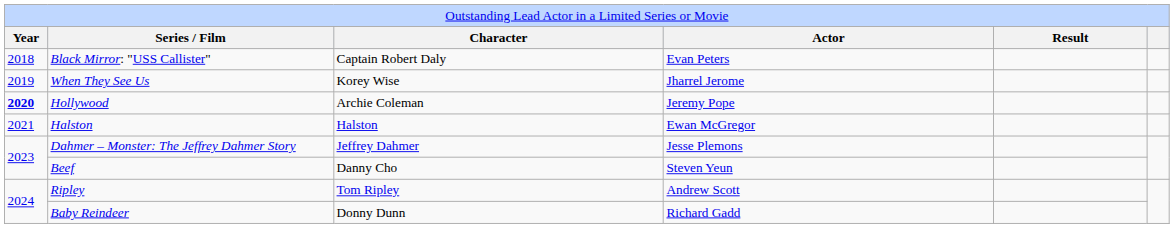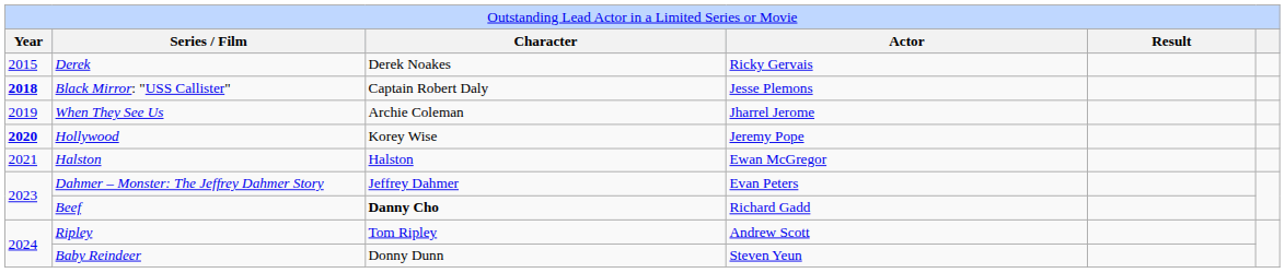 <table class="wikitable plainrowheaders" style="font-size: 90%" width=80%>
 <tr ---- bgcolor="#bfd7ff">
 <td colspan=6 align=center><a href='#'>Outstanding Lead Actor in a Limited Series or Movie</a></td>
 </tr>
 <tr ---- bgcolor="#bfd7ff">
 <th scope="col" style="width:1%;">Year</th>
 <th scope="col" style="width:13%;">Series / Film</th>
 <th scope="col" style="width:15%;">Character</th>
 <th scope="col" style="width:15%;">Actor</th>
 <th scope="col" style="width:7%;">Result</th>
 <th scope="col" style="width:1%;"></th>
 </tr>
 <tr>
-<td><a href='#'>2018</a></td>
+<td><a href='#'>2015</a></td>
+<td><em><a href='#'>Derek</a></em></td>
+<td>Derek Noakes</td>
+<td><a href='#'>Ricky Gervais</a></td>
+<td></td>
+<td></td>
+</tr>
+<tr>
+<td><strong><a href='#'>2018</a></strong></td>
 <td><em><a href='#'>Black Mirror</a></em>: "<a href='#'>USS Callister</a>"</td>
 <td>Captain Robert Daly</td>
-<td><a href='#'>Evan Peters</a></td>
+<td><a href='#'>Jesse Plemons</a></td>
 <td></td>
 <td></td>
 </tr>
 <tr>
 <td><a href='#'>2019</a></td>
 <td><em><a href='#'>When They See Us</a></em></td>
-<td>Korey Wise</td>
+<td>Archie Coleman</td>
 <td><a href='#'>Jharrel Jerome</a></td>
 <td></td>
 <td></td>
 </tr>
 <tr>
 <td><strong><a href='#'>2020</a></strong></td>
 <td><em><a href='#'>Hollywood</a></em></td>
-<td>Archie Coleman</td>
+<td>Korey Wise</td>
 <td><a href='#'>Jeremy Pope</a></td>
 <td></td>
 <td></td>
 </tr>
 <tr>
 <td><a href='#'>2021</a></td>
 <td><em><a href='#'>Halston</a></em></td>
 <td><a href='#'>Halston</a></td>
 <td><a href='#'>Ewan McGregor</a></td>
 <td></td>
 <td></td>
 </tr>
 <tr>
 <td rowspan="2"><a href='#'>2023</a></td>
 <td><em><a href='#'>Dahmer – Monster: The Jeffrey Dahmer Story</a></em></td>
 <td><a href='#'>Jeffrey Dahmer</a></td>
-<td><a href='#'>Jesse Plemons</a></td>
+<td><a href='#'>Evan Peters</a></td>
 <td></td>
 <td rowspan="2"></td>
 </tr>
 <tr>
 <td><em><a href='#'>Beef</a></em></td>
-<td>Danny Cho</td>
-<td><a href='#'>Steven Yeun</a></td>
+<td><strong>Danny Cho</strong></td>
+<td><a href='#'>Richard Gadd</a></td>
 <td></td>
 </tr>
 <tr>
 <td rowspan="2"><a href='#'>2024</a></td>
 <td><em><a href='#'>Ripley</a></em></td>
 <td><a href='#'>Tom Ripley</a></td>
 <td><a href='#'>Andrew Scott</a></td>
 <td></td>
 <td rowspan="2"></td>
 </tr>
 <tr>
 <td><em><a href='#'>Baby Reindeer</a></em></td>
 <td>Donny Dunn</td>
-<td><a href='#'>Richard Gadd</a></td>
+<td><a href='#'>Steven Yeun</a></td>
 <td></td>
 </tr>
 </table>
